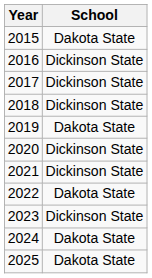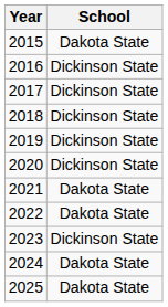 <table class="wikitable" style="text-align:center">
 <tr>
 <th>Year</th>
 <th>School</th>
 </tr>
 <tr>
 <td>2015</td>
 <td>Dakota State</td>
 </tr>
 <tr>
 <td>2016</td>
 <td>Dickinson State</td>
 </tr>
 <tr>
 <td>2017</td>
 <td>Dickinson State</td>
 </tr>
 <tr>
 <td>2018</td>
 <td>Dickinson State</td>
 </tr>
 <tr>
 <td>2019</td>
-<td>Dakota State</td>
+<td>Dickinson State</td>
 </tr>
 <tr>
 <td>2020</td>
 <td>Dickinson State</td>
 </tr>
 <tr>
 <td>2021</td>
-<td>Dickinson State</td>
+<td>Dakota State</td>
 </tr>
 <tr>
 <td>2022</td>
 <td>Dakota State</td>
 </tr>
 <tr>
 <td>2023</td>
 <td>Dickinson State</td>
 </tr>
 <tr>
 <td>2024</td>
 <td>Dakota State</td>
 </tr>
 <tr>
 <td>2025</td>
 <td>Dakota State</td>
 </tr>
 </table>
